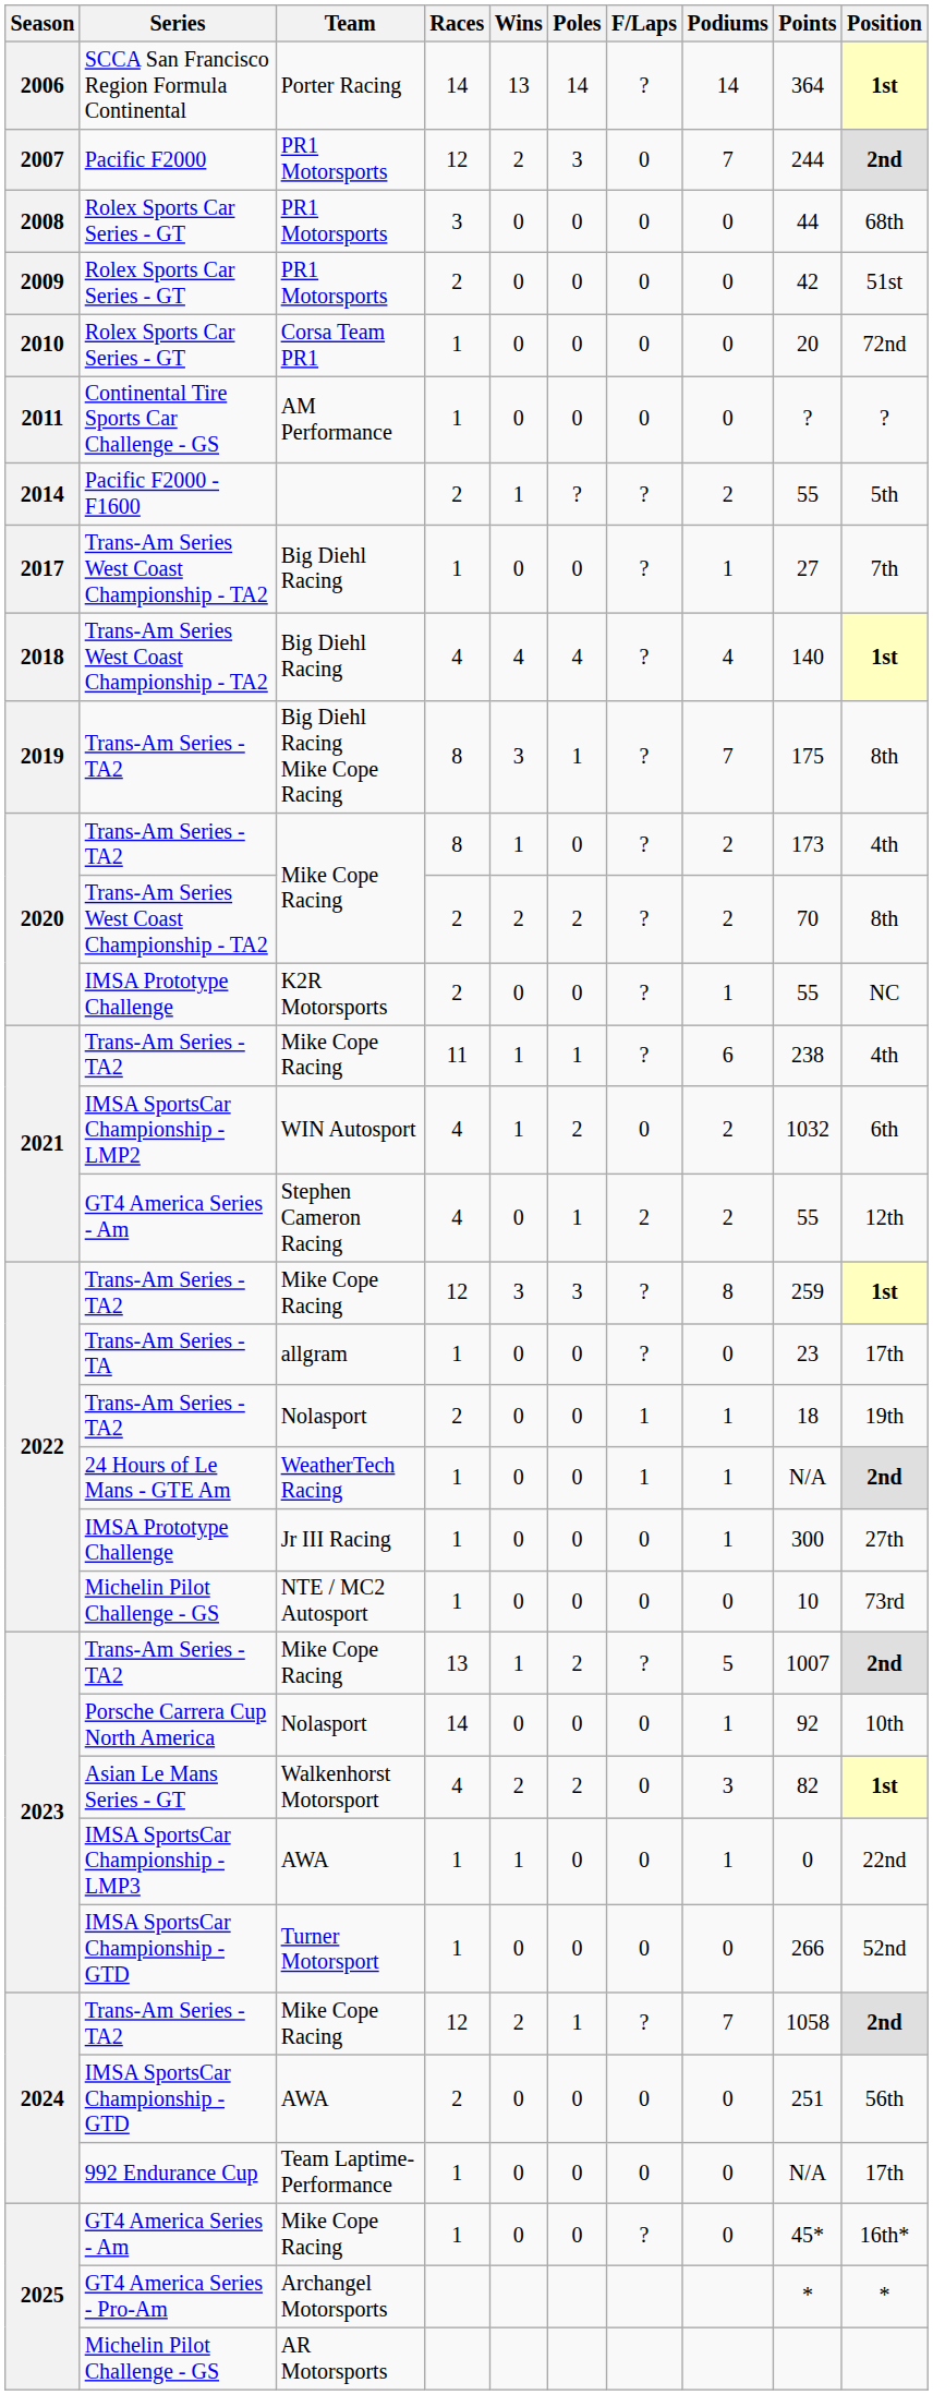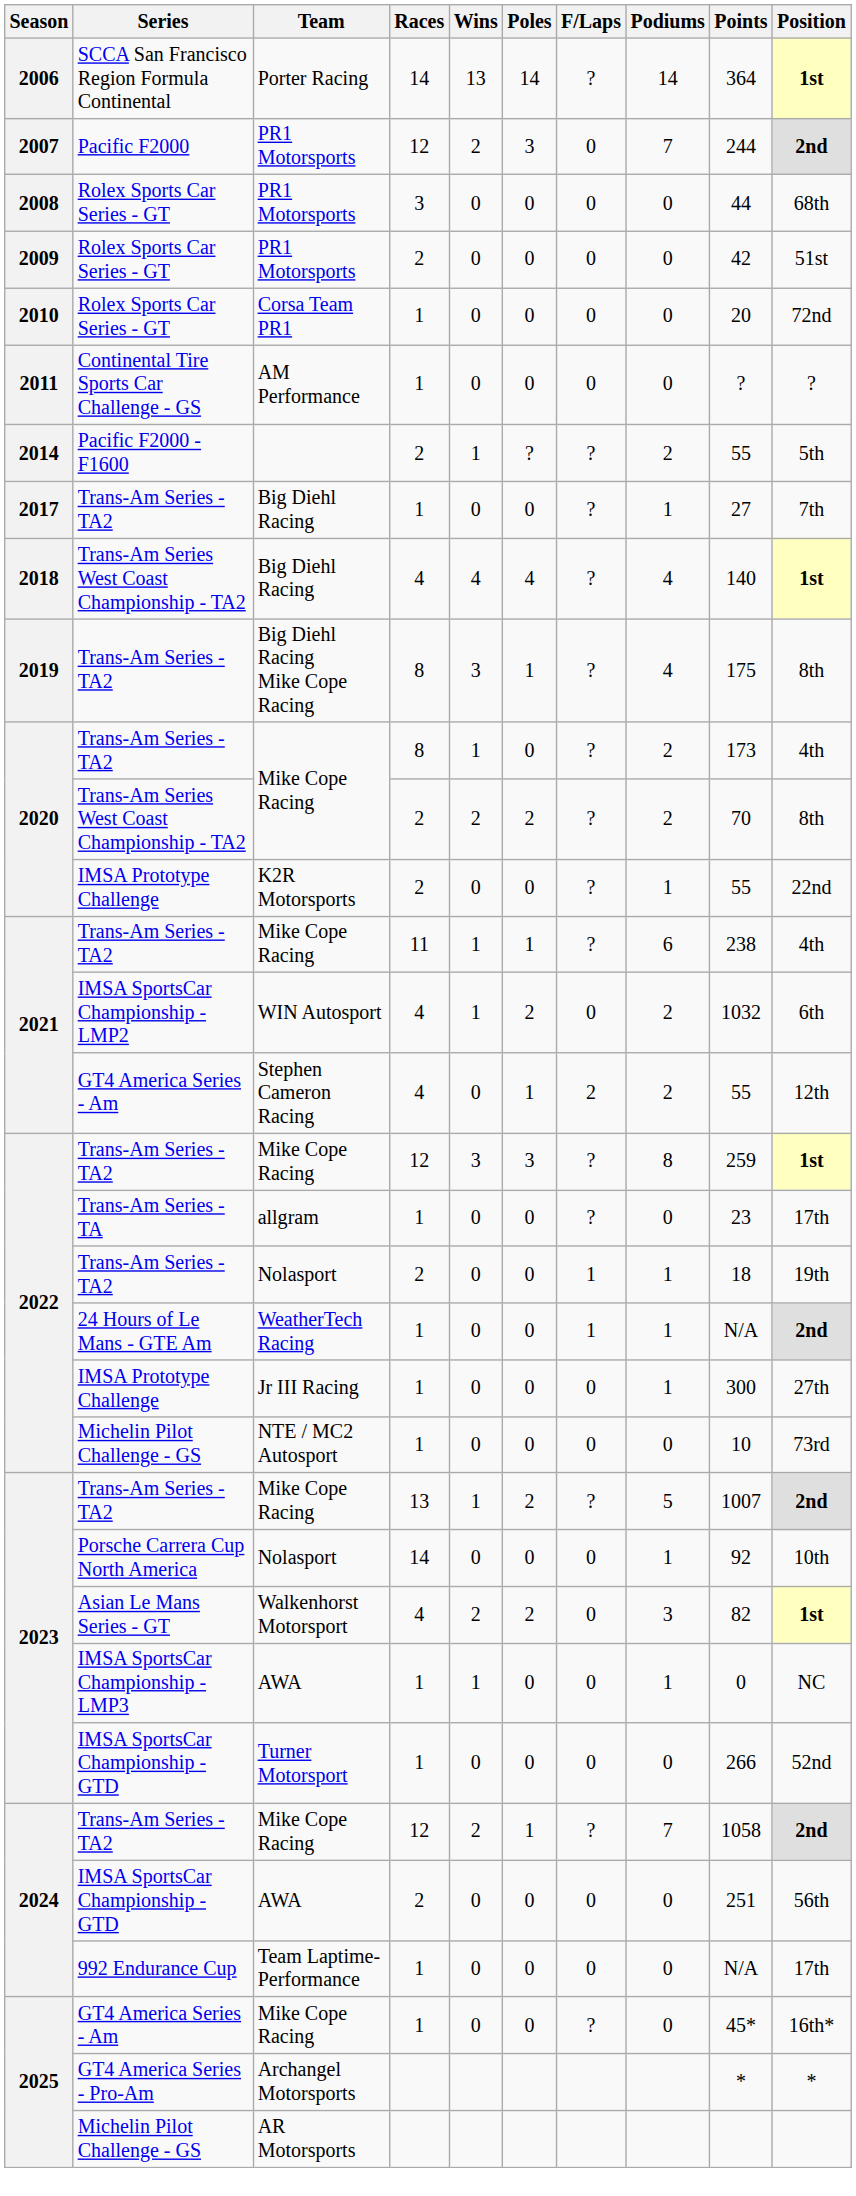 <table class="wikitable" style="font-size: 90%; text-align:center">
 <tr>
 <th>Season</th>
 <th>Series</th>
 <th>Team</th>
 <th>Races</th>
 <th>Wins</th>
 <th>Poles</th>
 <th>F/Laps</th>
 <th>Podiums</th>
 <th>Points</th>
 <th>Position</th>
 </tr>
 <tr>
 <th>2006</th>
 <td align=left><a href='#'>SCCA</a> San Francisco Region Formula Continental</td>
 <td align=left>Porter Racing</td>
 <td>14</td>
 <td>13</td>
 <td>14</td>
 <td>?</td>
 <td>14</td>
 <td>364</td>
 <td style="background:#FFFFBF;"><strong>1st</strong></td>
 </tr>
 <tr>
 <th>2007</th>
 <td align=left><a href='#'>Pacific F2000</a></td>
 <td align=left><a href='#'>PR1 Motorsports</a></td>
 <td>12</td>
 <td>2</td>
 <td>3</td>
 <td>0</td>
 <td>7</td>
 <td>244</td>
 <td style="background:#DFDFDF;"><strong>2nd</strong></td>
 </tr>
 <tr>
 <th>2008</th>
 <td align=left><a href='#'>Rolex Sports Car Series - GT</a></td>
 <td align=left><a href='#'>PR1 Motorsports</a></td>
 <td>3</td>
 <td>0</td>
 <td>0</td>
 <td>0</td>
 <td>0</td>
 <td>44</td>
 <td>68th</td>
 </tr>
 <tr>
 <th>2009</th>
 <td align=left><a href='#'>Rolex Sports Car Series - GT</a></td>
 <td align=left><a href='#'>PR1 Motorsports</a></td>
 <td>2</td>
 <td>0</td>
 <td>0</td>
 <td>0</td>
 <td>0</td>
 <td>42</td>
 <td>51st</td>
 </tr>
 <tr>
 <th>2010</th>
 <td align=left><a href='#'>Rolex Sports Car Series - GT</a></td>
 <td align=left><a href='#'>Corsa Team PR1</a></td>
 <td>1</td>
 <td>0</td>
 <td>0</td>
 <td>0</td>
 <td>0</td>
 <td>20</td>
 <td>72nd</td>
 </tr>
 <tr>
 <th>2011</th>
 <td align=left><a href='#'>Continental Tire Sports Car Challenge - GS</a></td>
 <td align=left>AM Performance</td>
 <td>1</td>
 <td>0</td>
 <td>0</td>
 <td>0</td>
 <td>0</td>
 <td>?</td>
 <td>?</td>
 </tr>
 <tr>
 <th>2014</th>
 <td align=left><a href='#'>Pacific F2000 - F1600</a></td>
 <td align=left></td>
 <td>2</td>
 <td>1</td>
 <td>?</td>
 <td>?</td>
 <td>2</td>
 <td>55</td>
 <td>5th</td>
 </tr>
 <tr>
 <th>2017</th>
-<td align=left><a href='#'>Trans-Am Series West Coast Championship - TA2</a></td>
+<td align=left><a href='#'>Trans-Am Series - TA2</a></td>
 <td align=left>Big Diehl Racing</td>
 <td>1</td>
 <td>0</td>
 <td>0</td>
 <td>?</td>
 <td>1</td>
 <td>27</td>
 <td>7th</td>
 </tr>
 <tr>
 <th>2018</th>
 <td align=left><a href='#'>Trans-Am Series West Coast Championship - TA2</a></td>
 <td align=left>Big Diehl Racing</td>
 <td>4</td>
 <td>4</td>
 <td>4</td>
 <td>?</td>
 <td>4</td>
 <td>140</td>
 <td style="background:#FFFFBF;"><strong>1st</strong></td>
 </tr>
 <tr>
 <th>2019</th>
 <td align=left><a href='#'>Trans-Am Series - TA2</a></td>
 <td align=left>Big Diehl Racing<br>Mike Cope Racing</td>
 <td>8</td>
 <td>3</td>
 <td>1</td>
 <td>?</td>
-<td>7</td>
+<td>4</td>
 <td>175</td>
 <td>8th</td>
 </tr>
 <tr>
 <th rowspan=3>2020</th>
 <td align=left><a href='#'>Trans-Am Series - TA2</a></td>
 <td rowspan=2 align=left>Mike Cope Racing</td>
 <td>8</td>
 <td>1</td>
 <td>0</td>
 <td>?</td>
 <td>2</td>
 <td>173</td>
 <td>4th</td>
 </tr>
 <tr>
 <td align=left><a href='#'>Trans-Am Series West Coast Championship - TA2</a></td>
 <td>2</td>
 <td>2</td>
 <td>2</td>
 <td>?</td>
 <td>2</td>
 <td>70</td>
 <td>8th</td>
 </tr>
 <tr>
 <td align=left><a href='#'>IMSA Prototype Challenge</a></td>
 <td align=left>K2R Motorsports</td>
 <td>2</td>
 <td>0</td>
 <td>0</td>
 <td>?</td>
 <td>1</td>
 <td>55</td>
-<td>NC</td>
+<td>22nd</td>
 </tr>
 <tr>
 <th rowspan=3>2021</th>
 <td align=left><a href='#'>Trans-Am Series - TA2</a></td>
 <td align=left>Mike Cope Racing</td>
 <td>11</td>
 <td>1</td>
 <td>1</td>
 <td>?</td>
 <td>6</td>
 <td>238</td>
 <td>4th</td>
 </tr>
 <tr>
 <td align=left><a href='#'>IMSA SportsCar Championship - LMP2</a></td>
 <td align=left>WIN Autosport</td>
 <td>4</td>
 <td>1</td>
 <td>2</td>
 <td>0</td>
 <td>2</td>
 <td>1032</td>
 <td>6th</td>
 </tr>
 <tr>
 <td align=left><a href='#'>GT4 America Series - Am</a></td>
 <td align=left>Stephen Cameron Racing</td>
 <td>4</td>
 <td>0</td>
 <td>1</td>
 <td>2</td>
 <td>2</td>
 <td>55</td>
 <td>12th</td>
 </tr>
 <tr>
 <th rowspan=6>2022</th>
 <td align=left><a href='#'>Trans-Am Series - TA2</a></td>
 <td align=left>Mike Cope Racing</td>
 <td>12</td>
 <td>3</td>
 <td>3</td>
 <td>?</td>
 <td>8</td>
 <td>259</td>
 <td style="background:#FFFFBF;"><strong>1st</strong></td>
 </tr>
 <tr>
 <td align=left><a href='#'>Trans-Am Series - TA</a></td>
 <td align=left>allgram</td>
 <td>1</td>
 <td>0</td>
 <td>0</td>
 <td>?</td>
 <td>0</td>
 <td>23</td>
 <td>17th</td>
 </tr>
 <tr>
 <td align=left><a href='#'>Trans-Am Series - TA2</a></td>
 <td align=left>Nolasport</td>
 <td>2</td>
 <td>0</td>
 <td>0</td>
 <td>1</td>
 <td>1</td>
 <td>18</td>
 <td>19th</td>
 </tr>
 <tr>
 <td align=left><a href='#'>24 Hours of Le Mans - GTE Am</a></td>
 <td align=left><a href='#'>WeatherTech Racing</a></td>
 <td>1</td>
 <td>0</td>
 <td>0</td>
 <td>1</td>
 <td>1</td>
 <td>N/A</td>
 <td style="background:#DFDFDF;"><strong>2nd</strong></td>
 </tr>
 <tr>
 <td align=left><a href='#'>IMSA Prototype Challenge</a></td>
 <td align=left>Jr III Racing</td>
 <td>1</td>
 <td>0</td>
 <td>0</td>
 <td>0</td>
 <td>1</td>
 <td>300</td>
 <td>27th</td>
 </tr>
 <tr>
 <td align=left><a href='#'>Michelin Pilot Challenge - GS</a></td>
 <td align=left>NTE / MC2 Autosport</td>
 <td>1</td>
 <td>0</td>
 <td>0</td>
 <td>0</td>
 <td>0</td>
 <td>10</td>
 <td>73rd</td>
 </tr>
 <tr>
 <th rowspan="5">2023</th>
 <td align=left><a href='#'>Trans-Am Series - TA2</a></td>
 <td align=left>Mike Cope Racing</td>
 <td>13</td>
 <td>1</td>
 <td>2</td>
 <td>?</td>
 <td>5</td>
 <td>1007</td>
 <td style="background:#DFDFDF;"><strong>2nd</strong></td>
 </tr>
 <tr>
 <td align=left><a href='#'>Porsche Carrera Cup North America</a></td>
 <td align=left>Nolasport</td>
 <td>14</td>
 <td>0</td>
 <td>0</td>
 <td>0</td>
 <td>1</td>
 <td>92</td>
 <td>10th</td>
 </tr>
 <tr>
 <td align=left><a href='#'>Asian Le Mans Series - GT</a></td>
 <td align=left>Walkenhorst Motorsport</td>
 <td>4</td>
 <td>2</td>
 <td>2</td>
 <td>0</td>
 <td>3</td>
 <td>82</td>
 <td style="background:#FFFFBF;"><strong>1st</strong></td>
 </tr>
 <tr>
 <td align=left><a href='#'>IMSA SportsCar Championship - LMP3</a></td>
 <td align=left>AWA</td>
 <td>1</td>
 <td>1</td>
 <td>0</td>
 <td>0</td>
 <td>1</td>
 <td>0</td>
-<td>22nd</td>
+<td>NC</td>
 </tr>
 <tr>
 <td align=left><a href='#'>IMSA SportsCar Championship - GTD</a></td>
 <td align=left><a href='#'>Turner Motorsport</a></td>
 <td>1</td>
 <td>0</td>
 <td>0</td>
 <td>0</td>
 <td>0</td>
 <td>266</td>
 <td>52nd</td>
 </tr>
 <tr>
 <th rowspan="3">2024</th>
 <td align=left><a href='#'>Trans-Am Series - TA2</a></td>
 <td align=left>Mike Cope Racing</td>
 <td>12</td>
 <td>2</td>
 <td>1</td>
 <td>?</td>
 <td>7</td>
 <td>1058</td>
 <td style="background:#DFDFDF;"><strong>2nd</strong></td>
 </tr>
 <tr>
 <td align=left><a href='#'>IMSA SportsCar Championship - GTD</a></td>
 <td align=left>AWA</td>
 <td>2</td>
 <td>0</td>
 <td>0</td>
 <td>0</td>
 <td>0</td>
 <td>251</td>
 <td>56th</td>
 </tr>
 <tr>
 <td align=left><a href='#'>992 Endurance Cup</a></td>
 <td align=left>Team Laptime-Performance</td>
 <td>1</td>
 <td>0</td>
 <td>0</td>
 <td>0</td>
 <td>0</td>
 <td>N/A</td>
 <td>17th</td>
 </tr>
 <tr>
 <th rowspan="3">2025</th>
 <td align=left><a href='#'>GT4 America Series - Am</a></td>
 <td align=left>Mike Cope Racing</td>
 <td>1</td>
 <td>0</td>
 <td>0</td>
 <td>?</td>
 <td>0</td>
 <td>45*</td>
 <td>16th*</td>
 </tr>
 <tr>
 <td align=left><a href='#'>GT4 America Series - Pro-Am</a></td>
 <td align=left>Archangel Motorsports</td>
 <td></td>
 <td></td>
 <td></td>
 <td></td>
 <td></td>
 <td>*</td>
 <td>*</td>
 </tr>
 <tr>
 <td align="left"><a href='#'>Michelin Pilot Challenge - GS</a></td>
 <td align="left">AR Motorsports</td>
 <td></td>
 <td></td>
 <td></td>
 <td></td>
 <td></td>
 <td></td>
 <td></td>
 </tr>
 </table>
